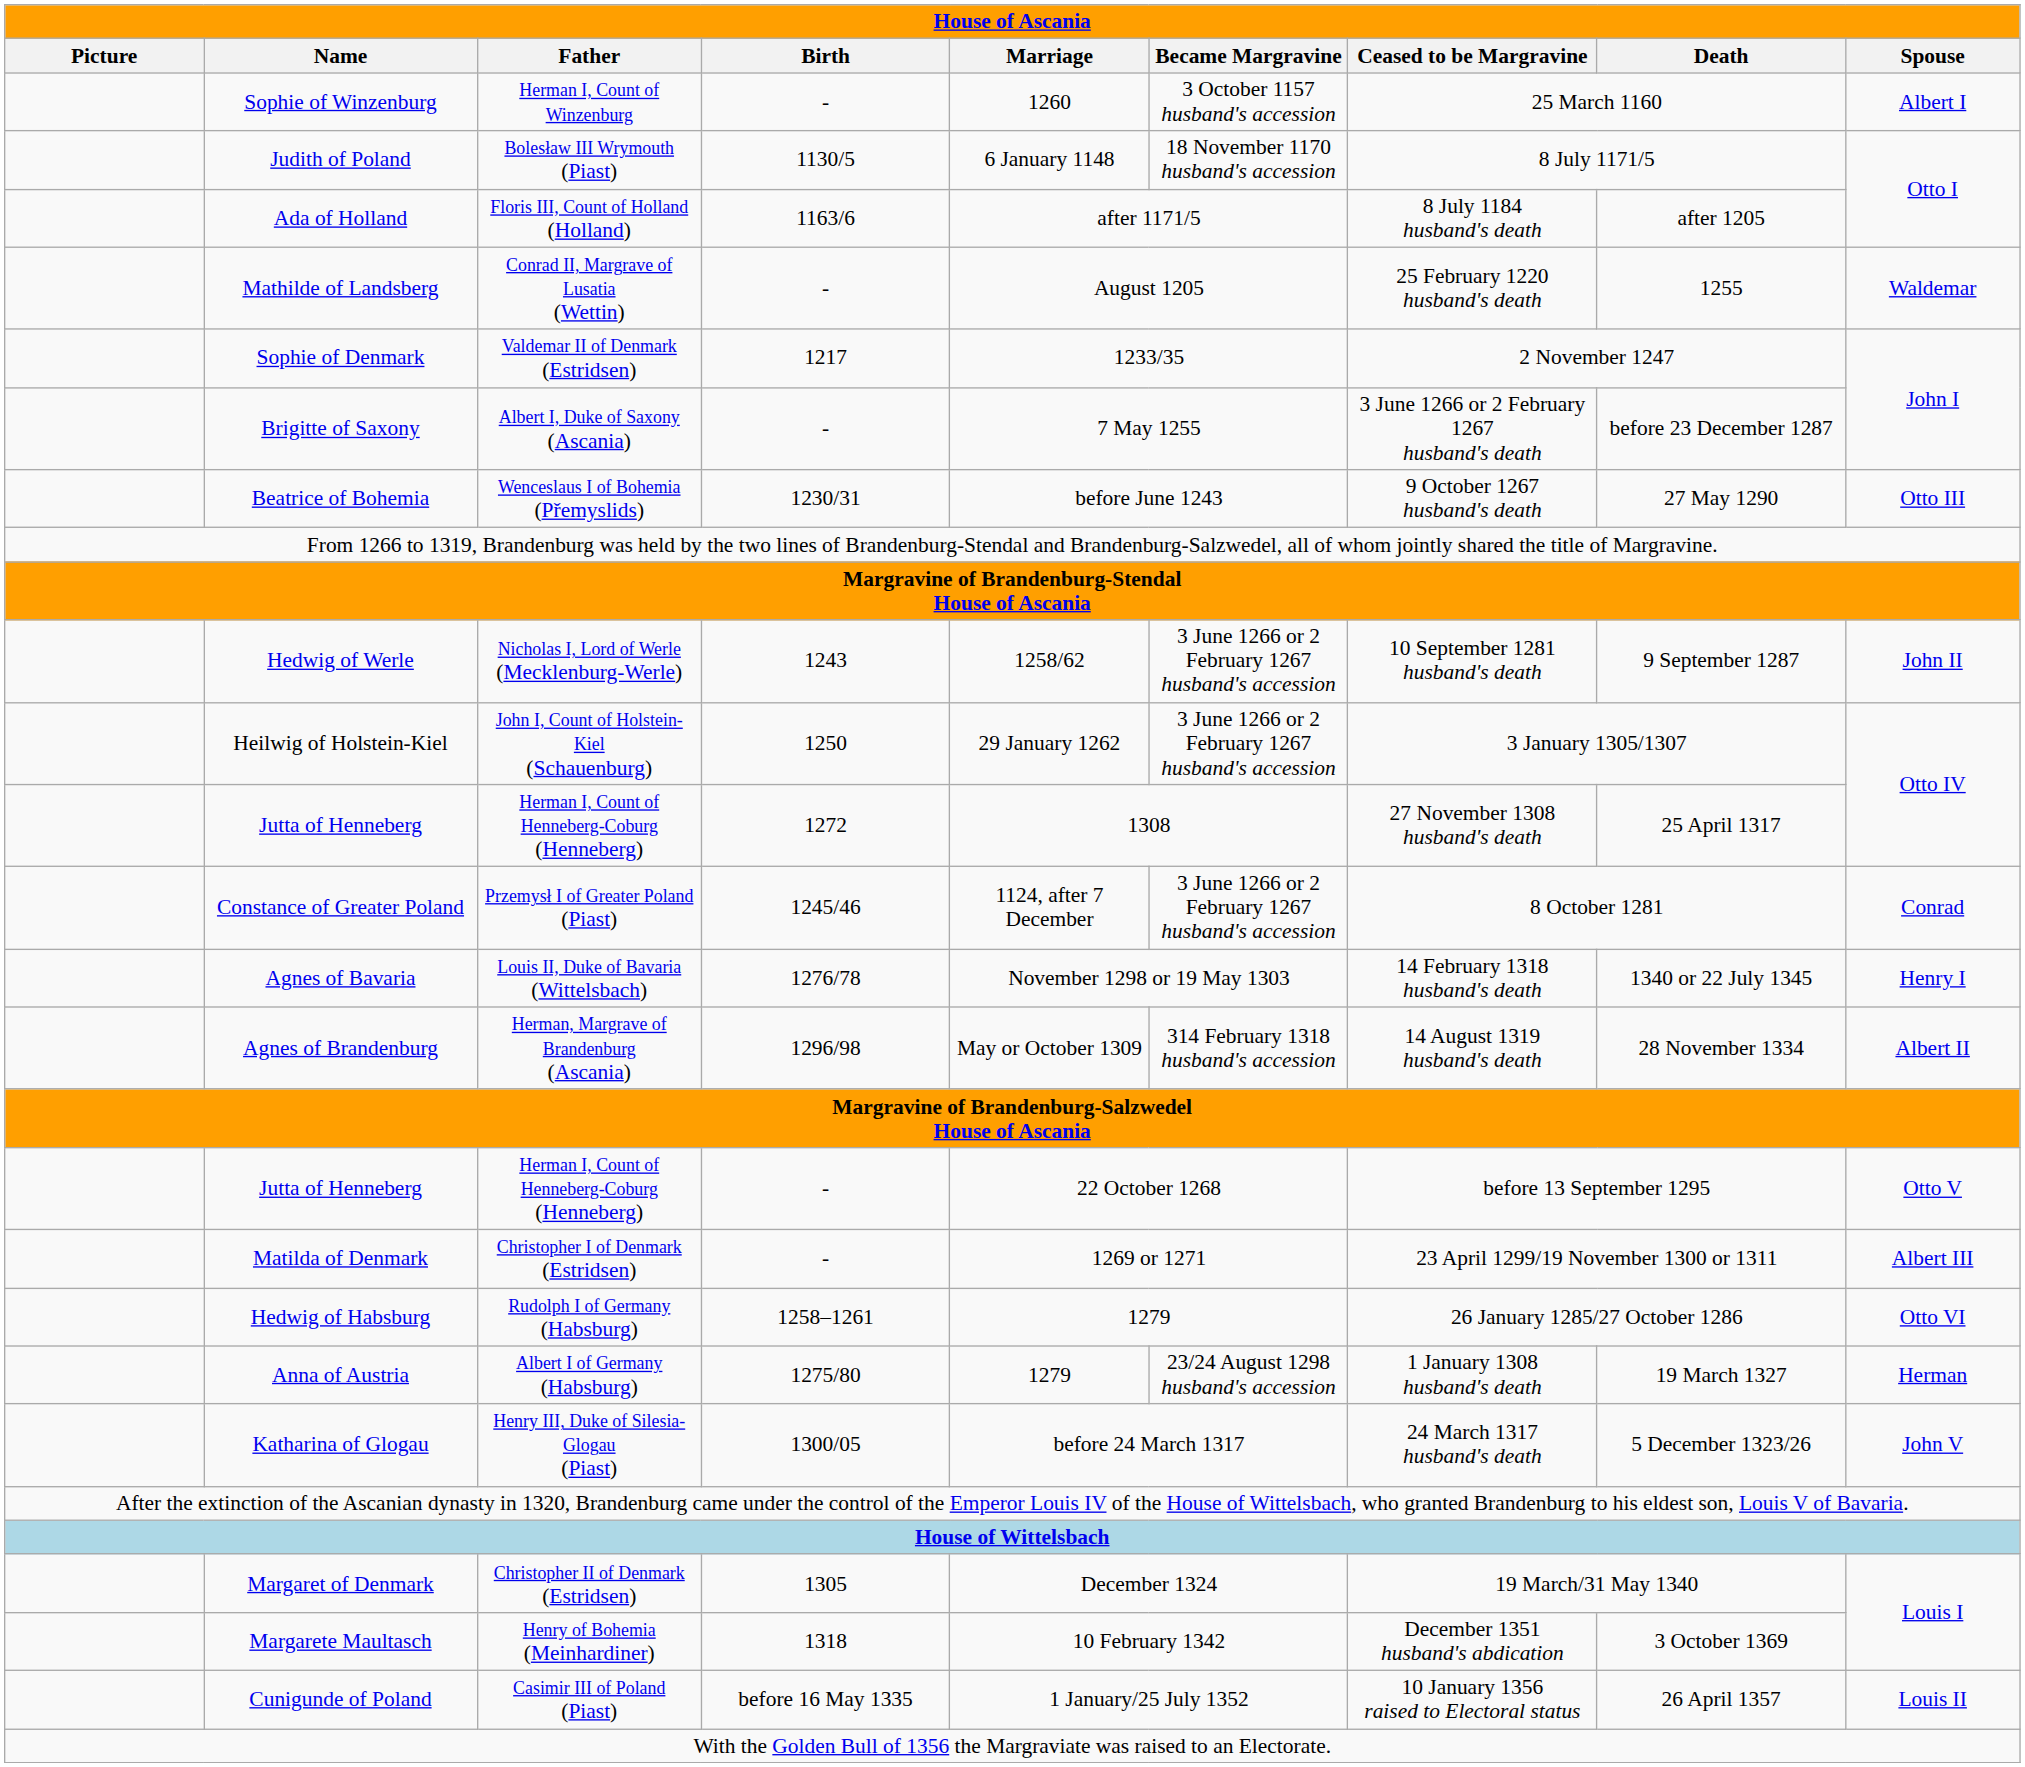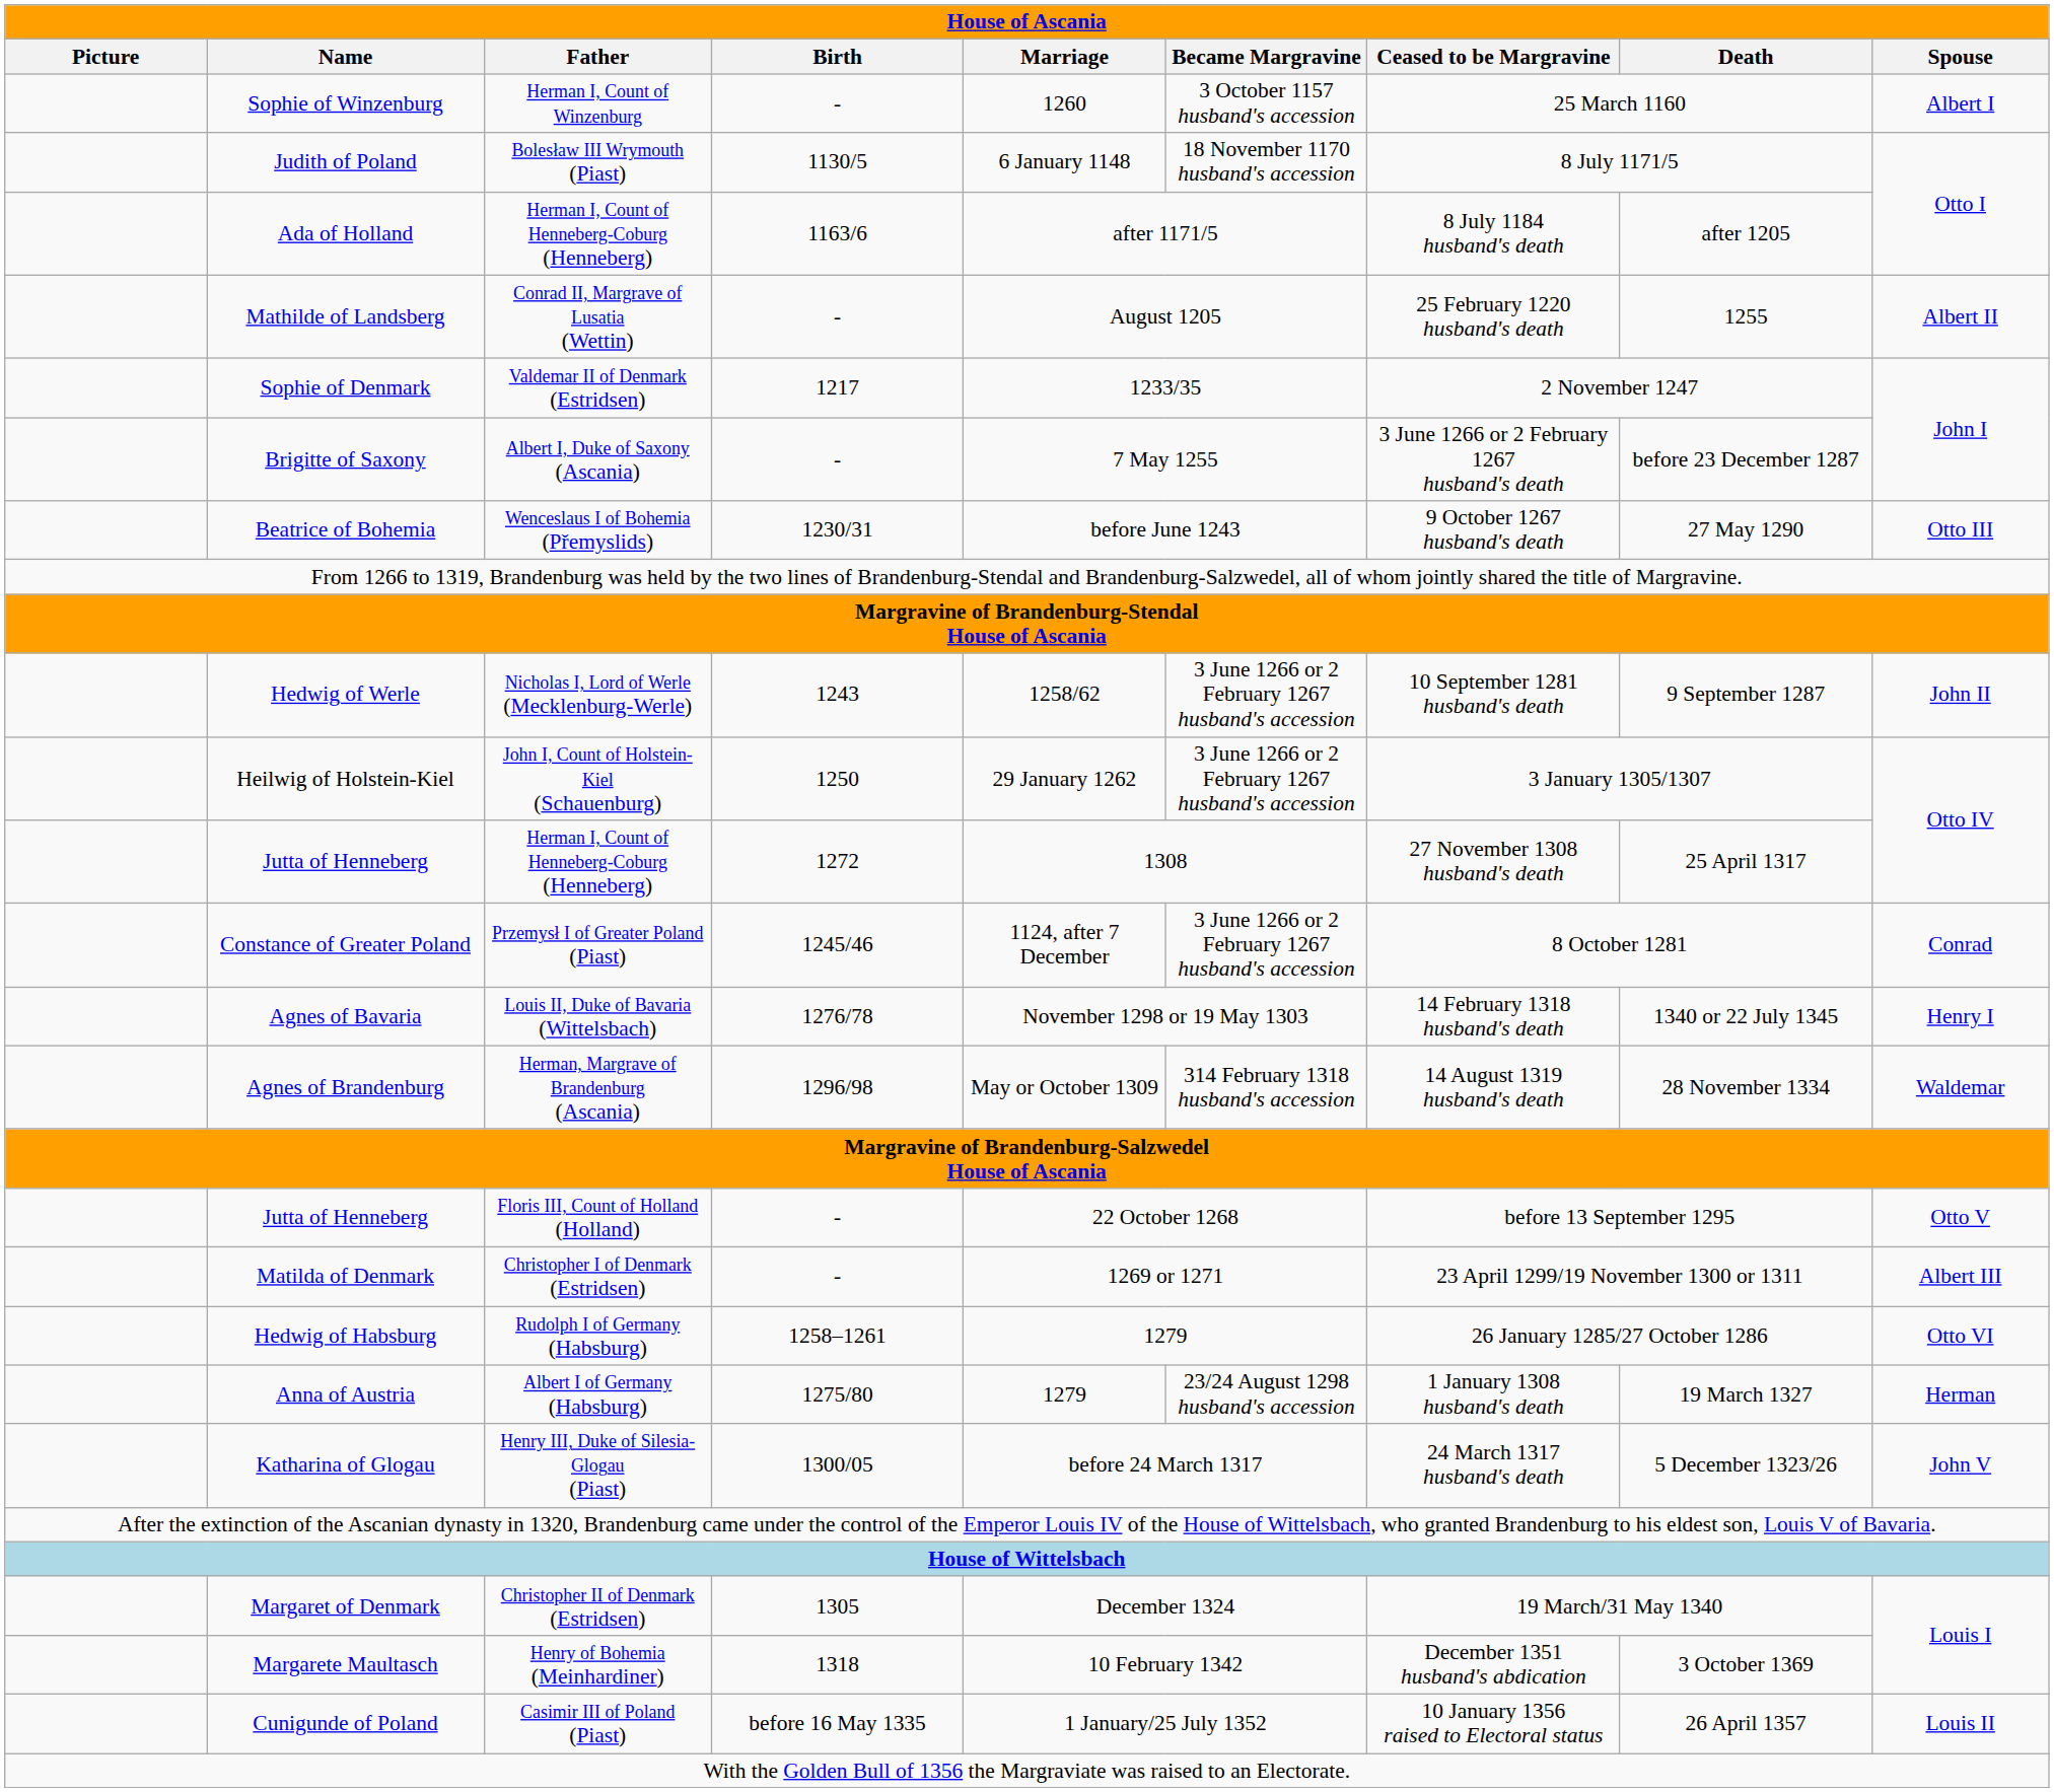 <table width=95% class="wikitable">
 <tr>
 <td colspan="9" bgcolor=#FF9F00 align=center><strong><a href='#'>House of Ascania</a></strong></td>
 </tr>
 <tr>
 <th width = "8%">Picture</th>
 <th width = "11%">Name</th>
 <th width = "9%">Father</th>
 <th width = "10%">Birth</th>
 <th width = "8%">Marriage</th>
 <th width = "8%">Became Margravine</th>
 <th width = "10%">Ceased to be Margravine</th>
 <th width = "10%">Death</th>
 <th width = "7%">Spouse</th>
 </tr>
 <tr>
 <td align="center"></td>
 <td align="center"><a href='#'>Sophie of Winzenburg</a></td>
 <td align="center"><small><a href='#'>Herman I, Count of Winzenburg</a></small></td>
 <td align="center">-</td>
 <td align="center">1260</td>
 <td align="center">3 October 1157<br><em>husband's accession</em></td>
 <td align="center" colspan="2">25 March 1160</td>
 <td align="center"><a href='#'>Albert I</a></td>
 </tr>
 <tr>
 <td align=center></td>
 <td align=center><a href='#'>Judith of Poland</a></td>
 <td align="center"><small><a href='#'>Bolesław III Wrymouth</a></small><br>(<a href='#'>Piast</a>)</td>
 <td align="center">1130/5</td>
 <td align="center">6 January 1148</td>
 <td align="center">18 November 1170<br><em>husband's accession</em></td>
 <td align="center" colspan="2">8 July 1171/5</td>
 <td align="center" rowspan="2"><a href='#'>Otto I</a></td>
 </tr>
 <tr>
 <td align=center></td>
 <td align=center><a href='#'>Ada of Holland</a></td>
-<td align="center"><small><a href='#'>Floris III, Count of Holland</a></small><br>(<a href='#'>Holland</a>)</td>
+<td align="center"><small><a href='#'>Herman I, Count of Henneberg-Coburg</a></small><br>(<a href='#'>Henneberg</a>)</td>
 <td align="center">1163/6</td>
 <td align="center" colspan="2">after 1171/5</td>
 <td align="center">8 July 1184<br><em>husband's death</em></td>
 <td align="center">after 1205</td>
 </tr>
 <tr>
 <td align="center"></td>
 <td align="center"><a href='#'>Mathilde of Landsberg</a></td>
 <td align="center"><small><a href='#'>Conrad II, Margrave of Lusatia</a></small><br>(<a href='#'>Wettin</a>)</td>
 <td align="center">-</td>
 <td align="center" colspan="2">August 1205</td>
 <td align="center">25 February 1220<br><em>husband's death</em></td>
 <td align="center">1255</td>
-<td align="center"><a href='#'>Waldemar</a></td>
+<td align="center"><a href='#'>Albert II</a></td>
 </tr>
 <tr>
 <td align="center"></td>
 <td align="center"><a href='#'>Sophie of Denmark</a></td>
 <td align="center"><small><a href='#'>Valdemar II of Denmark</a></small><br>(<a href='#'>Estridsen</a>)</td>
 <td align="center">1217</td>
 <td align="center" colspan="2">1233/35</td>
 <td align="center" colspan="2">2 November 1247</td>
 <td align="center" rowspan="2"><a href='#'>John I</a></td>
 </tr>
 <tr>
 <td align="center"></td>
 <td align="center"><a href='#'>Brigitte of Saxony</a></td>
 <td align="center"><small><a href='#'>Albert I, Duke of Saxony</a></small><br>(<a href='#'>Ascania</a>)</td>
 <td align="center">-</td>
 <td align="center" colspan="2">7 May 1255</td>
 <td align="center">3 June 1266 or 2 February 1267<br><em>husband's death</em></td>
 <td align="center">before 23 December 1287</td>
 </tr>
 <tr>
 <td align="center"></td>
 <td align="center"><a href='#'>Beatrice of Bohemia</a></td>
 <td align="center"><small><a href='#'>Wenceslaus I of Bohemia</a></small><br>(<a href='#'>Přemyslids</a>)</td>
 <td align="center">1230/31</td>
 <td align="center" colspan="2">before June 1243</td>
 <td align="center">9 October 1267<br><em>husband's death</em></td>
 <td align="center">27 May 1290</td>
 <td align="center"><a href='#'>Otto III</a></td>
 </tr>
 <tr>
 <td align="center" colspan="9">From 1266 to 1319, Brandenburg was held by the two lines of Brandenburg-Stendal and Brandenburg-Salzwedel, all of whom jointly shared the title of Margravine.</td>
 </tr>
 <tr>
 <td colspan="9" bgcolor=#FF9F00 align=center><strong>Margravine of Brandenburg-Stendal<br><a href='#'>House of Ascania</a></strong></td>
 </tr>
 <tr>
 <td align="center"></td>
 <td align="center"><a href='#'>Hedwig of Werle</a></td>
 <td align="center"><small><a href='#'>Nicholas I, Lord of Werle</a></small><br>(<a href='#'>Mecklenburg-Werle</a>)</td>
 <td align="center">1243</td>
 <td align="center">1258/62</td>
 <td align="center">3 June 1266 or 2 February 1267<br><em>husband's accession</em></td>
 <td align="center">10 September 1281<br><em>husband's death</em></td>
 <td align="center">9 September 1287</td>
 <td align="center"><a href='#'>John II</a></td>
 </tr>
 <tr>
 <td align="center"></td>
 <td align="center">Heilwig of Holstein-Kiel</td>
 <td align="center"><small><a href='#'>John I, Count of Holstein-Kiel</a></small><br>(<a href='#'>Schauenburg</a>)</td>
 <td align="center">1250</td>
 <td align="center">29 January 1262</td>
 <td align="center">3 June 1266 or 2 February 1267<br><em>husband's accession</em></td>
 <td align="center" colspan="2">3 January 1305/1307</td>
 <td align="center" rowspan="2"><a href='#'>Otto IV</a></td>
 </tr>
 <tr>
 <td align="center"></td>
 <td align="center"><a href='#'>Jutta of Henneberg</a></td>
 <td align="center"><small><a href='#'>Herman I, Count of Henneberg-Coburg</a></small><br>(<a href='#'>Henneberg</a>)</td>
 <td align="center">1272</td>
 <td align="center" colspan="2">1308</td>
 <td align="center">27 November 1308<br><em>husband's death</em></td>
 <td align="center">25 April 1317</td>
 </tr>
 <tr>
 <td align="center"></td>
 <td align="center"><a href='#'>Constance of Greater Poland</a></td>
 <td align="center"><small><a href='#'>Przemysł I of Greater Poland</a></small><br>(<a href='#'>Piast</a>)</td>
 <td align="center">1245/46</td>
 <td align="center">1124, after 7 December</td>
 <td align="center">3 June 1266 or 2 February 1267<br><em>husband's accession</em></td>
 <td align="center" colspan="2">8 October 1281</td>
 <td align="center"><a href='#'>Conrad</a></td>
 </tr>
 <tr>
 <td align="center"></td>
 <td align="center"><a href='#'>Agnes of Bavaria</a></td>
 <td align="center"><small><a href='#'>Louis II, Duke of Bavaria</a></small><br>(<a href='#'>Wittelsbach</a>)</td>
 <td align="center">1276/78</td>
 <td align="center" colspan="2">November 1298 or 19 May 1303</td>
 <td align="center">14 February 1318<br><em>husband's death</em></td>
 <td align="center">1340 or 22 July 1345</td>
 <td align="center"><a href='#'>Henry I</a></td>
 </tr>
 <tr>
 <td align="center"></td>
 <td align="center"><a href='#'>Agnes of Brandenburg</a></td>
 <td align="center"><small><a href='#'>Herman, Margrave of Brandenburg</a></small><br>(<a href='#'>Ascania</a>)</td>
 <td align="center">1296/98</td>
 <td align="center">May or October 1309</td>
 <td align="center">314 February 1318<br><em>husband's accession</em></td>
 <td align="center">14 August 1319<br><em>husband's death</em></td>
 <td align="center">28 November 1334</td>
-<td align="center"><a href='#'>Albert II</a></td>
+<td align="center"><a href='#'>Waldemar</a></td>
 </tr>
 <tr>
 <td colspan="9" bgcolor=#FF9F00 align=center><strong>Margravine of Brandenburg-Salzwedel<br><a href='#'>House of Ascania</a></strong></td>
 </tr>
 <tr>
 <td align="center"></td>
 <td align="center"><a href='#'>Jutta of Henneberg</a></td>
-<td align="center"><small><a href='#'>Herman I, Count of Henneberg-Coburg</a></small><br>(<a href='#'>Henneberg</a>)</td>
+<td align="center"><small><a href='#'>Floris III, Count of Holland</a></small><br>(<a href='#'>Holland</a>)</td>
 <td align="center">-</td>
 <td align="center" colspan="2">22 October 1268</td>
 <td align="center" colspan="2">before 13 September 1295</td>
 <td align="center"><a href='#'>Otto V</a></td>
 </tr>
 <tr>
 <td align="center"></td>
 <td align="center"><a href='#'>Matilda of Denmark</a></td>
 <td align="center"><small><a href='#'>Christopher I of Denmark</a></small><br>(<a href='#'>Estridsen</a>)</td>
 <td align="center">-</td>
 <td align="center" colspan="2">1269 or 1271</td>
 <td align="center" colspan="2">23 April 1299/19 November 1300 or 1311</td>
 <td align="center"><a href='#'>Albert III</a></td>
 </tr>
 <tr>
 <td align="center"></td>
 <td align="center"><a href='#'>Hedwig of Habsburg</a></td>
 <td align="center"><small><a href='#'>Rudolph I of Germany</a></small><br>(<a href='#'>Habsburg</a>)</td>
 <td align="center">1258–1261</td>
 <td align="center" colspan="2">1279</td>
 <td align="center" colspan="2">26 January 1285/27 October 1286</td>
 <td align="center"><a href='#'>Otto VI</a></td>
 </tr>
 <tr>
 <td align="center"></td>
 <td align="center"><a href='#'>Anna of Austria</a></td>
 <td align="center"><small><a href='#'>Albert I of Germany</a></small><br>(<a href='#'>Habsburg</a>)</td>
 <td align="center">1275/80</td>
 <td align="center">1279</td>
 <td align="center">23/24 August 1298<br><em>husband's accession</em></td>
 <td align="center">1 January 1308<br><em>husband's death</em></td>
 <td align="center">19 March 1327</td>
 <td align="center"><a href='#'>Herman</a></td>
 </tr>
 <tr>
 <td align="center"></td>
 <td align="center"><a href='#'>Katharina of Glogau</a></td>
 <td align="center"><small><a href='#'>Henry III, Duke of Silesia-Glogau</a></small><br>(<a href='#'>Piast</a>)</td>
 <td align="center">1300/05</td>
 <td align="center" colspan="2">before 24 March 1317</td>
 <td align="center">24 March 1317<br><em>husband's death</em></td>
 <td align="center">5 December 1323/26</td>
 <td align="center"><a href='#'>John V</a></td>
 </tr>
 <tr>
 <td align="center" colspan="9">After the extinction of the Ascanian dynasty in 1320, Brandenburg came under the control of the <a href='#'>Emperor Louis IV</a> of the <a href='#'>House of Wittelsbach</a>, who granted Brandenburg to his eldest son, <a href='#'>Louis V of Bavaria</a>.</td>
 </tr>
 <tr>
 <td colspan="9" bgcolor=#ADD8E6 align=center><strong><a href='#'>House of Wittelsbach</a></strong></td>
 </tr>
 <tr>
 <td align=center></td>
 <td align=center><a href='#'>Margaret of Denmark</a></td>
 <td align="center"><small><a href='#'>Christopher II of Denmark</a></small><br>(<a href='#'>Estridsen</a>)</td>
 <td align="center">1305</td>
 <td align="center" colspan="2">December 1324</td>
 <td align="center" colspan="2">19 March/31 May 1340</td>
 <td align="center" rowspan="2"><a href='#'>Louis I</a></td>
 </tr>
 <tr>
 <td align=center></td>
 <td align=center><a href='#'>Margarete Maultasch</a></td>
 <td align="center"><small><a href='#'>Henry of Bohemia</a></small><br>(<a href='#'>Meinhardiner</a>)</td>
 <td align="center">1318</td>
 <td align="center" colspan="2">10 February 1342</td>
 <td align="center">December 1351<br><em>husband's abdication</em></td>
 <td align="center">3 October 1369</td>
 </tr>
 <tr>
 <td align=center></td>
 <td align=center><a href='#'>Cunigunde of Poland</a></td>
 <td align="center"><small><a href='#'>Casimir III of Poland</a></small><br>(<a href='#'>Piast</a>)</td>
 <td align="center">before 16 May 1335</td>
 <td align="center" colspan="2">1 January/25 July 1352</td>
 <td align="center">10 January 1356<br><em>raised to Electoral status</em></td>
 <td align="center">26 April 1357</td>
 <td align="center"><a href='#'>Louis II</a></td>
 </tr>
 <tr>
 <td align="center" colspan="9">With the <a href='#'>Golden Bull of 1356</a> the Margraviate was raised to an Electorate.</td>
 </tr>
 <tr>
 </tr>
 </table>
